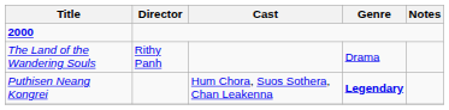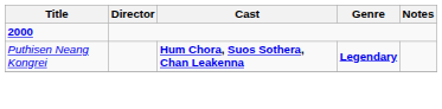 <table class="wikitable">
 <tr>
 <th>Title</th>
 <th>Director</th>
 <th>Cast</th>
 <th>Genre</th>
 <th>Notes</th>
 </tr>
 <tr>
 <td><strong><a href='#'>2000</a></strong></td>
 </tr>
 <tr>
-<td><em><a href='#'>The Land of the Wandering Souls</a></em></td>
-<td><a href='#'>Rithy Panh</a></td>
-<td></td>
-<td><a href='#'>Drama</a></td>
-<td></td>
-</tr>
-<tr>
 <td><em><a href='#'>Puthisen Neang Kongrei</a></em></td>
 <td></td>
-<td><a href='#'>Hum Chora</a>, <a href='#'>Suos Sothera</a>, <a href='#'>Chan Leakenna</a></td>
+<td><strong><a href='#'>Hum Chora</a>, <a href='#'>Suos Sothera</a>, <a href='#'>Chan Leakenna</a></strong></td>
 <td><strong><a href='#'>Legendary</a></strong></td>
 <td></td>
 </tr>
 <tr>
 </tr>
 </table>
